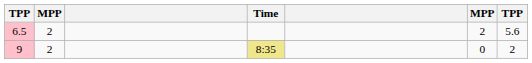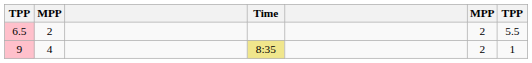 <table class="wikitable" style="text-align: center;" |>
 <tr>
 <th width="35">TPP</th>
 <th width="35">MPP</th>
 <th width="250"></th>
 <th width="45">Time</th>
 <th width="250"></th>
 <th width="35">MPP</th>
 <th width="35">TPP</th>
 </tr>
 <tr>
 <td bgcolor=pink>6.5</td>
 <td>2</td>
 <td style="text-align:left;"><strong></strong></td>
 <td></td>
 <td style="text-align:left;"></td>
 <td>2</td>
-<td>5.6</td>
+<td>5.5</td>
 </tr>
 <tr>
 <td bgcolor=pink>9</td>
-<td>2</td>
+<td>4</td>
 <td style="text-align:left;"></td>
 <td style="background: khaki;">8:35</td>
 <td style="text-align:left;"><strong></strong></td>
-<td>0</td>
 <td>2</td>
+<td>1</td>
 </tr>
 </table>
